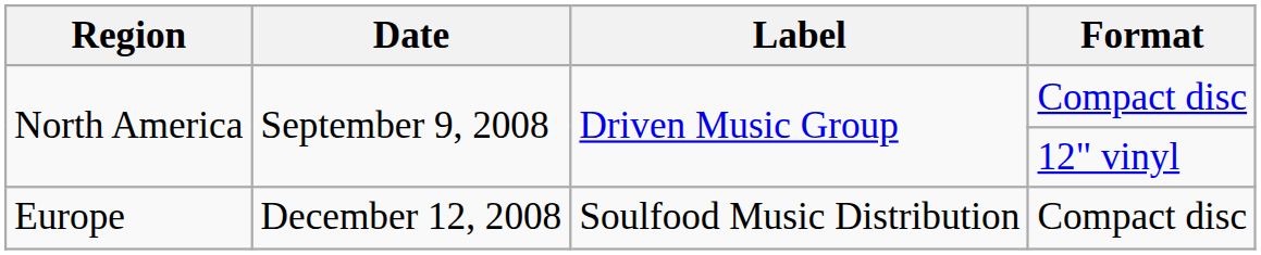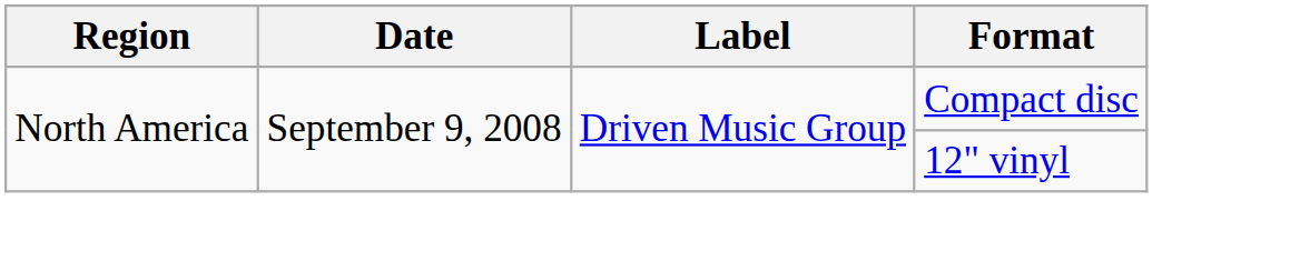 <table class="wikitable">
 <tr>
 <th>Region</th>
 <th>Date</th>
 <th>Label</th>
 <th>Format</th>
 </tr>
 <tr>
 <td rowspan="2">North America</td>
 <td rowspan="2">September 9, 2008</td>
 <td rowspan="2"><a href='#'>Driven Music Group</a></td>
 <td><a href='#'>Compact disc</a></td>
 </tr>
 <tr>
 <td><a href='#'>12" vinyl</a></td>
 </tr>
-<tr>
-<td>Europe</td>
-<td>December 12, 2008</td>
-<td>Soulfood Music Distribution</td>
-<td>Compact disc</td>
-</tr>
 </table>
